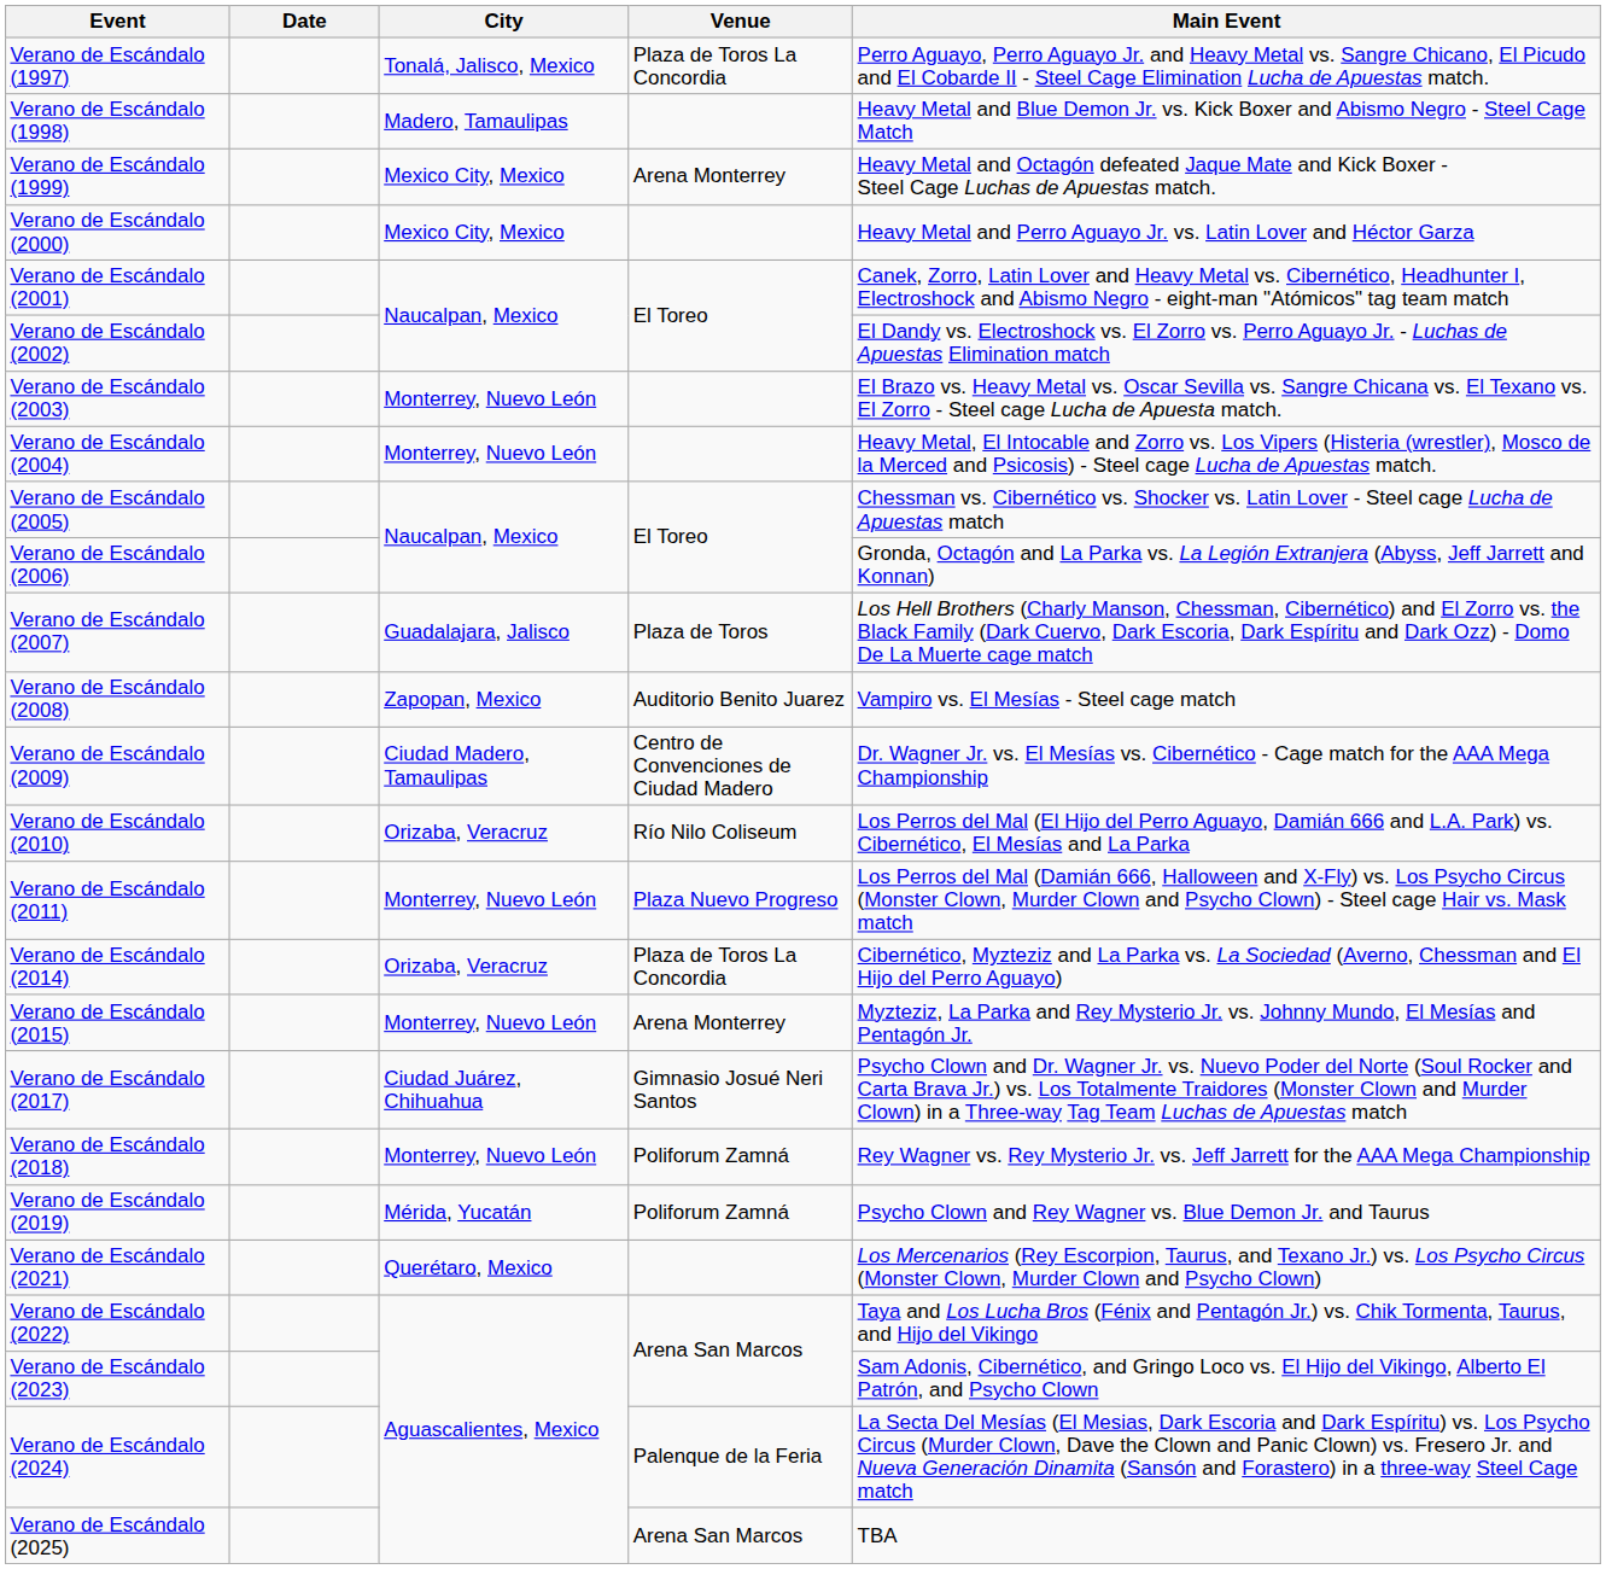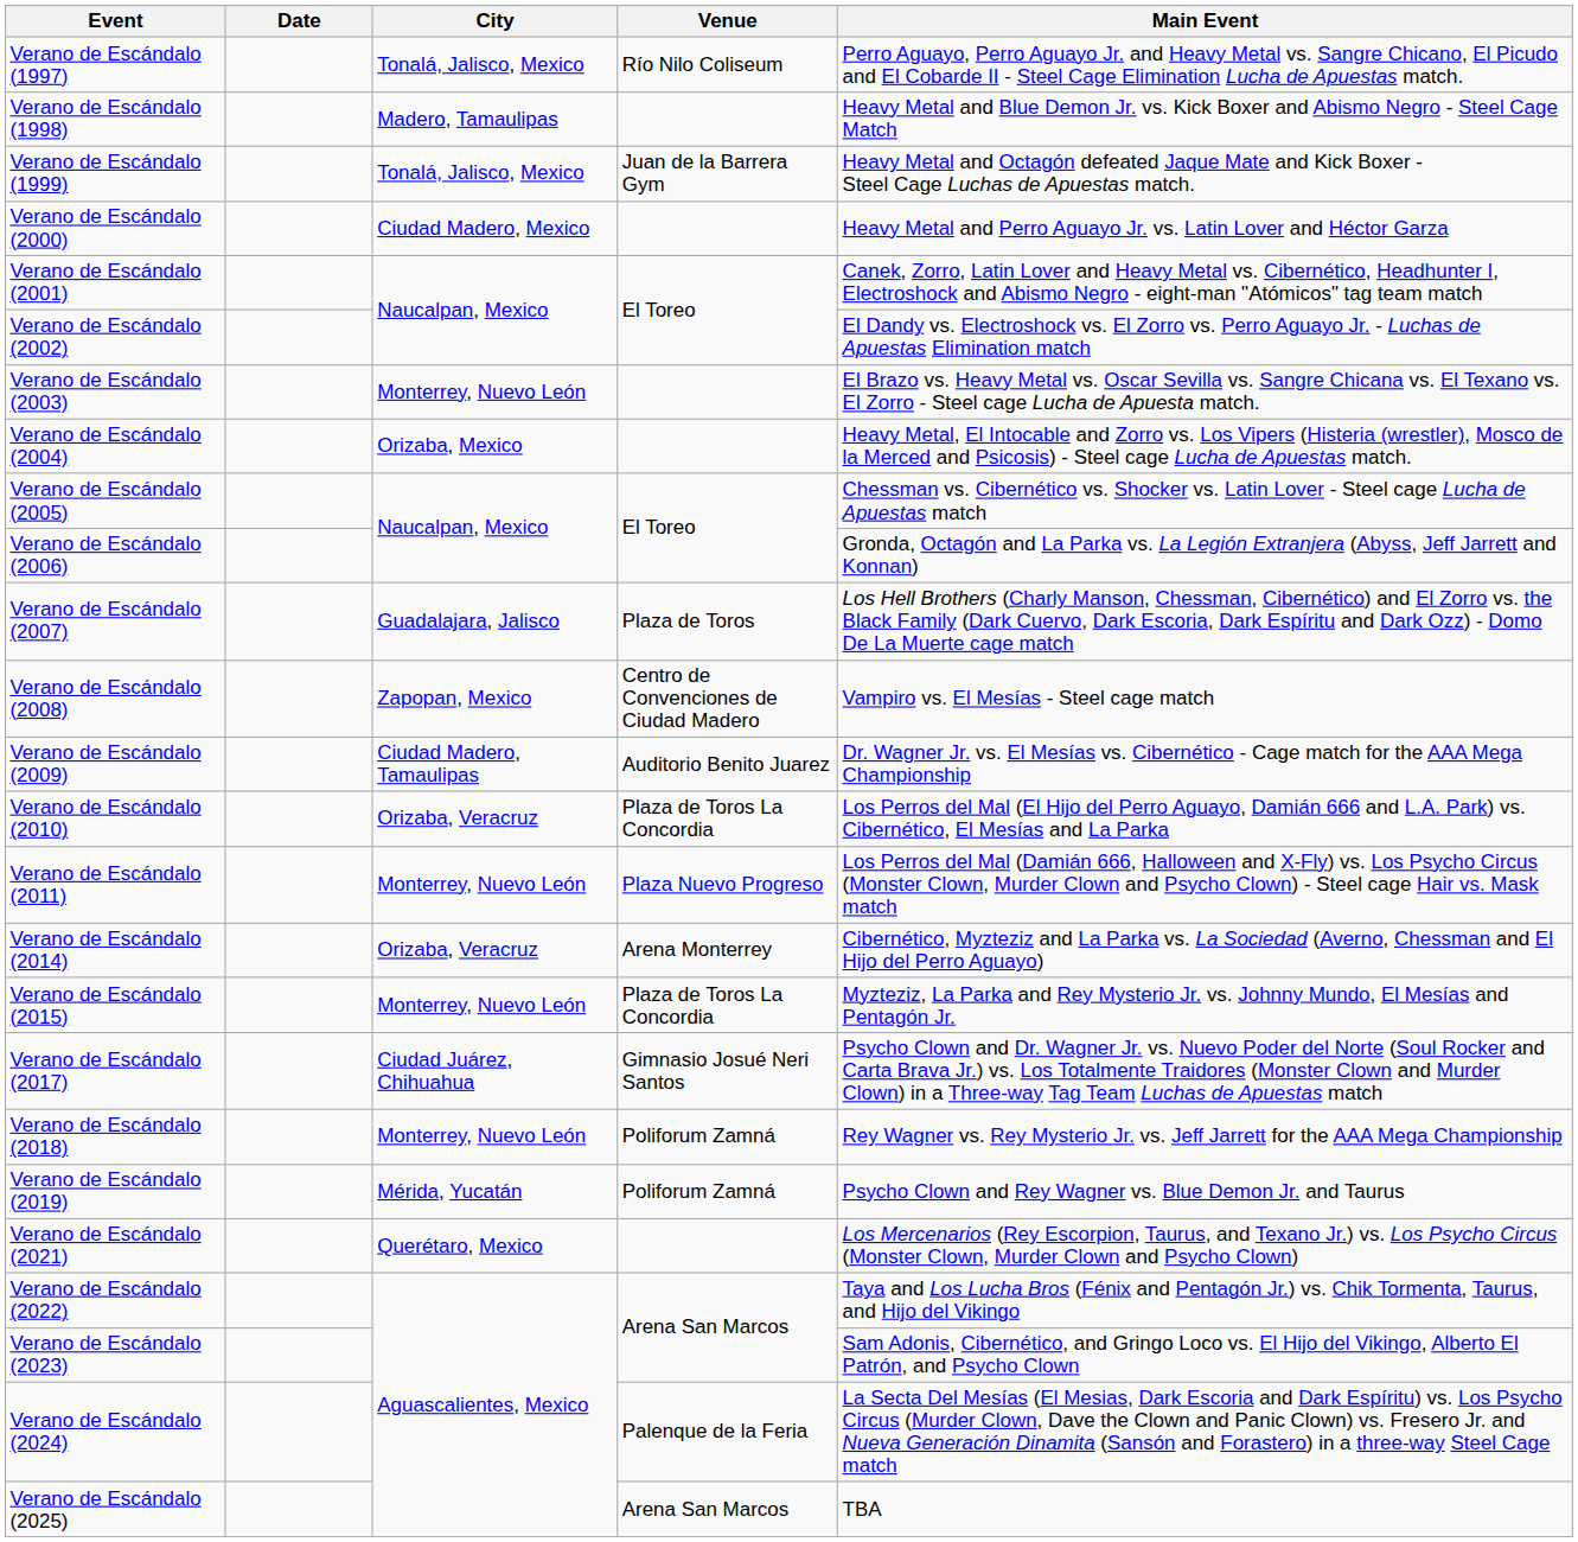 <table class="wikitable" align="center">
 <tr>
 <th width="9%">Event</th>
 <th width="6%">Date</th>
 <th width="10%">City</th>
 <th width="9%">Venue</th>
 <th width="30%">Main Event</th>
 </tr>
 <tr>
 <td><a href='#'>Verano de Escándalo (1997)</a></td>
 <td></td>
 <td><a href='#'>Tonalá, Jalisco</a>, <a href='#'>Mexico</a></td>
-<td>Plaza de Toros La Concordia</td>
+<td>Río Nilo Coliseum</td>
 <td><a href='#'>Perro Aguayo</a>, <a href='#'>Perro Aguayo Jr.</a> and <a href='#'>Heavy Metal</a> vs. <a href='#'>Sangre Chicano</a>, <a href='#'>El Picudo</a> and <a href='#'>El Cobarde II</a> - <a href='#'>Steel Cage Elimination</a> <em><a href='#'>Lucha de Apuestas</a></em> match.</td>
 </tr>
 <tr>
 <td><a href='#'>Verano de Escándalo (1998)</a></td>
 <td></td>
 <td><a href='#'>Madero</a>, <a href='#'>Tamaulipas</a></td>
 <td> </td>
 <td><a href='#'>Heavy Metal</a> and <a href='#'>Blue Demon Jr.</a> vs. Kick Boxer and <a href='#'>Abismo Negro</a> - <a href='#'>Steel Cage Match</a></td>
 </tr>
 <tr>
 <td><a href='#'>Verano de Escándalo (1999)</a></td>
 <td></td>
-<td><a href='#'>Mexico City</a>, <a href='#'>Mexico</a></td>
-<td>Arena Monterrey</td>
+<td><a href='#'>Tonalá, Jalisco</a>, <a href='#'>Mexico</a></td>
+<td>Juan de la Barrera Gym</td>
 <td><a href='#'>Heavy Metal</a> and <a href='#'>Octagón</a> defeated <a href='#'>Jaque Mate</a> and Kick Boxer -<br>Steel Cage <em>Luchas de Apuestas</em> match.</td>
 </tr>
 <tr>
 <td><a href='#'>Verano de Escándalo (2000)</a></td>
 <td></td>
-<td><a href='#'>Mexico City</a>, <a href='#'>Mexico</a></td>
+<td><a href='#'>Ciudad Madero</a>, <a href='#'>Mexico</a></td>
 <td> </td>
 <td><a href='#'>Heavy Metal</a> and <a href='#'>Perro Aguayo Jr.</a> vs. <a href='#'>Latin Lover</a> and <a href='#'>Héctor Garza</a></td>
 </tr>
 <tr>
 <td><a href='#'>Verano de Escándalo (2001)</a></td>
 <td></td>
 <td rowspan=2><a href='#'>Naucalpan</a>, <a href='#'>Mexico</a></td>
 <td rowspan=2>El Toreo</td>
 <td><a href='#'>Canek</a>, <a href='#'>Zorro</a>, <a href='#'>Latin Lover</a> and <a href='#'>Heavy Metal</a> vs. <a href='#'>Cibernético</a>, <a href='#'>Headhunter I</a>, <a href='#'>Electroshock</a> and <a href='#'>Abismo Negro</a> - eight-man "Atómicos" tag team match</td>
 </tr>
 <tr>
 <td><a href='#'>Verano de Escándalo (2002)</a></td>
 <td></td>
 <td><a href='#'>El Dandy</a> vs. <a href='#'>Electroshock</a> vs. <a href='#'>El Zorro</a> vs. <a href='#'>Perro Aguayo Jr.</a> - <em><a href='#'>Luchas de Apuestas</a></em> <a href='#'>Elimination match</a></td>
 </tr>
 <tr>
 <td><a href='#'>Verano de Escándalo (2003)</a></td>
 <td></td>
 <td><a href='#'>Monterrey</a>, <a href='#'>Nuevo León</a></td>
 <td> </td>
 <td><a href='#'>El Brazo</a> vs. <a href='#'>Heavy Metal</a> vs. <a href='#'>Oscar Sevilla</a> vs. <a href='#'>Sangre Chicana</a> vs. <a href='#'>El Texano</a> vs. <a href='#'>El Zorro</a> - Steel cage <em>Lucha de Apuesta</em> match.</td>
 </tr>
 <tr>
 <td><a href='#'>Verano de Escándalo (2004)</a></td>
 <td></td>
-<td><a href='#'>Monterrey</a>, <a href='#'>Nuevo León</a></td>
+<td><a href='#'>Orizaba</a>, <a href='#'>Mexico</a></td>
 <td> </td>
 <td><a href='#'>Heavy Metal</a>, <a href='#'>El Intocable</a> and <a href='#'>Zorro</a> vs. <a href='#'>Los Vipers</a> (<a href='#'>Histeria (wrestler)</a>, <a href='#'>Mosco de la Merced</a> and <a href='#'>Psicosis</a>) - Steel cage <em><a href='#'>Lucha de Apuestas</a></em> match.</td>
 </tr>
 <tr>
 <td><a href='#'>Verano de Escándalo (2005)</a></td>
 <td></td>
 <td rowspan=2><a href='#'>Naucalpan</a>, <a href='#'>Mexico</a></td>
 <td rowspan=2>El Toreo</td>
 <td><a href='#'>Chessman</a> vs. <a href='#'>Cibernético</a> vs. <a href='#'>Shocker</a> vs. <a href='#'>Latin Lover</a> - Steel cage <em><a href='#'>Lucha de Apuestas</a></em> match</td>
 </tr>
 <tr>
 <td><a href='#'>Verano de Escándalo (2006)</a></td>
 <td></td>
 <td>Gronda, <a href='#'>Octagón</a> and <a href='#'>La Parka</a> vs. <em><a href='#'>La Legión Extranjera</a></em> (<a href='#'>Abyss</a>, <a href='#'>Jeff Jarrett</a> and <a href='#'>Konnan</a>)</td>
 </tr>
 <tr>
 <td><a href='#'>Verano de Escándalo (2007)</a></td>
 <td></td>
 <td><a href='#'>Guadalajara</a>, <a href='#'>Jalisco</a></td>
 <td>Plaza de Toros</td>
 <td><em>Los Hell Brothers</em> (<a href='#'>Charly Manson</a>, <a href='#'>Chessman</a>, <a href='#'>Cibernético</a>) and <a href='#'>El Zorro</a> vs. <a href='#'>the Black Family</a> (<a href='#'>Dark Cuervo</a>, <a href='#'>Dark Escoria</a>, <a href='#'>Dark Espíritu</a> and <a href='#'>Dark Ozz</a>) - <a href='#'>Domo De La Muerte cage match</a></td>
 </tr>
 <tr>
 <td><a href='#'>Verano de Escándalo (2008)</a></td>
 <td></td>
 <td><a href='#'>Zapopan</a>, <a href='#'>Mexico</a></td>
-<td>Auditorio Benito Juarez</td>
+<td>Centro de Convenciones de Ciudad Madero</td>
 <td><a href='#'>Vampiro</a> vs. <a href='#'>El Mesías</a> - Steel cage match</td>
 </tr>
 <tr>
 <td><a href='#'>Verano de Escándalo (2009)</a></td>
 <td></td>
 <td><a href='#'>Ciudad Madero</a>, <a href='#'>Tamaulipas</a></td>
-<td>Centro de Convenciones de Ciudad Madero</td>
+<td>Auditorio Benito Juarez</td>
 <td><a href='#'>Dr. Wagner Jr.</a> vs. <a href='#'>El Mesías</a> vs. <a href='#'>Cibernético</a> - Cage match for the <a href='#'>AAA Mega Championship</a></td>
 </tr>
 <tr>
 <td><a href='#'>Verano de Escándalo (2010)</a></td>
 <td></td>
 <td><a href='#'>Orizaba</a>,  <a href='#'>Veracruz</a></td>
-<td>Río Nilo Coliseum</td>
+<td>Plaza de Toros La Concordia</td>
 <td><a href='#'>Los Perros del Mal</a> (<a href='#'>El Hijo del Perro Aguayo</a>, <a href='#'>Damián 666</a> and <a href='#'>L.A. Park</a>) vs. <a href='#'>Cibernético</a>, <a href='#'>El Mesías</a> and <a href='#'>La Parka</a></td>
 </tr>
 <tr>
 <td><a href='#'>Verano de Escándalo (2011)</a></td>
 <td></td>
 <td><a href='#'>Monterrey</a>, <a href='#'>Nuevo León</a></td>
 <td><a href='#'>Plaza Nuevo Progreso</a></td>
 <td><a href='#'>Los Perros del Mal</a> (<a href='#'>Damián 666</a>, <a href='#'>Halloween</a> and <a href='#'>X-Fly</a>) vs. <a href='#'>Los Psycho Circus</a> (<a href='#'>Monster Clown</a>, <a href='#'>Murder Clown</a> and <a href='#'>Psycho Clown</a>) - Steel cage <a href='#'>Hair vs. Mask match</a></td>
 </tr>
 <tr>
 <td><a href='#'>Verano de Escándalo (2014)</a></td>
 <td></td>
 <td><a href='#'>Orizaba</a>, <a href='#'>Veracruz</a></td>
-<td>Plaza de Toros La Concordia</td>
+<td>Arena Monterrey</td>
 <td><a href='#'>Cibernético</a>, <a href='#'>Myzteziz</a> and <a href='#'>La Parka</a> vs. <em><a href='#'>La Sociedad</a></em> (<a href='#'>Averno</a>, <a href='#'>Chessman</a> and <a href='#'>El Hijo del Perro Aguayo</a>)</td>
 </tr>
 <tr>
 <td><a href='#'>Verano de Escándalo (2015)</a></td>
 <td></td>
 <td><a href='#'>Monterrey</a>, <a href='#'>Nuevo León</a></td>
-<td>Arena Monterrey</td>
+<td>Plaza de Toros La Concordia</td>
 <td><a href='#'>Myzteziz</a>, <a href='#'>La Parka</a> and <a href='#'>Rey Mysterio Jr.</a> vs. <a href='#'>Johnny Mundo</a>, <a href='#'>El Mesías</a> and <a href='#'>Pentagón Jr.</a></td>
 </tr>
 <tr>
 <td><a href='#'>Verano de Escándalo (2017)</a></td>
 <td></td>
 <td><a href='#'>Ciudad Juárez</a>, <a href='#'>Chihuahua</a></td>
 <td>Gimnasio Josué Neri Santos</td>
 <td><a href='#'>Psycho Clown</a> and <a href='#'>Dr. Wagner Jr.</a> vs. <a href='#'>Nuevo Poder del Norte</a> (<a href='#'>Soul Rocker</a> and <a href='#'>Carta Brava Jr.</a>) vs. <a href='#'>Los Totalmente Traidores</a> (<a href='#'>Monster Clown</a> and <a href='#'>Murder Clown</a>) in a <a href='#'>Three-way</a> <a href='#'>Tag Team</a> <em><a href='#'>Luchas de Apuestas</a></em> match</td>
 </tr>
 <tr>
 <td><a href='#'>Verano de Escándalo (2018)</a></td>
 <td></td>
 <td><a href='#'>Monterrey</a>, <a href='#'>Nuevo León</a></td>
 <td>Poliforum Zamná</td>
 <td><a href='#'>Rey Wagner</a> vs. <a href='#'>Rey Mysterio Jr.</a> vs. <a href='#'>Jeff Jarrett</a> for the <a href='#'>AAA Mega Championship</a></td>
 </tr>
 <tr>
 <td><a href='#'>Verano de Escándalo (2019)</a></td>
 <td></td>
 <td><a href='#'>Mérida</a>, <a href='#'>Yucatán</a></td>
 <td>Poliforum Zamná</td>
 <td><a href='#'>Psycho Clown</a> and <a href='#'>Rey Wagner</a> vs. <a href='#'>Blue Demon Jr.</a> and Taurus</td>
 </tr>
 <tr>
 <td><a href='#'>Verano de Escándalo (2021)</a></td>
 <td></td>
 <td><a href='#'>Querétaro</a>, <a href='#'>Mexico</a></td>
 <td></td>
 <td><em><a href='#'>Los Mercenarios</a></em> (<a href='#'>Rey Escorpion</a>, <a href='#'>Taurus</a>, and <a href='#'>Texano Jr.</a>) vs. <em><a href='#'>Los Psycho Circus</a></em> (<a href='#'>Monster Clown</a>, <a href='#'>Murder Clown</a> and <a href='#'>Psycho Clown</a>)</td>
 </tr>
 <tr>
 <td><a href='#'>Verano de Escándalo (2022)</a></td>
 <td></td>
 <td rowspan=4><a href='#'>Aguascalientes</a>, <a href='#'>Mexico</a></td>
 <td rowspan=2>Arena San Marcos</td>
 <td><a href='#'>Taya</a> and <em><a href='#'>Los Lucha Bros</a></em> (<a href='#'>Fénix</a> and <a href='#'>Pentagón Jr.</a>) vs. <a href='#'>Chik Tormenta</a>, <a href='#'>Taurus</a>, and <a href='#'>Hijo del Vikingo</a></td>
 </tr>
 <tr>
 <td><a href='#'>Verano de Escándalo (2023)</a></td>
 <td></td>
 <td><a href='#'>Sam Adonis</a>, <a href='#'>Cibernético</a>, and Gringo Loco vs. <a href='#'>El Hijo del Vikingo</a>, <a href='#'>Alberto El Patrón</a>, and <a href='#'>Psycho Clown</a></td>
 </tr>
 <tr>
 <td><a href='#'>Verano de Escándalo (2024)</a></td>
 <td></td>
 <td>Palenque de la Feria</td>
 <td><a href='#'>La Secta Del Mesías</a> (<a href='#'>El Mesias</a>, <a href='#'>Dark Escoria</a> and <a href='#'>Dark Espíritu</a>) vs. <a href='#'>Los Psycho Circus</a> (<a href='#'>Murder Clown</a>, Dave the Clown and Panic Clown) vs. Fresero Jr. and <em><a href='#'>Nueva Generación Dinamita</a></em> (<a href='#'>Sansón</a> and <a href='#'>Forastero</a>) in a <a href='#'>three-way</a> <a href='#'>Steel Cage match</a></td>
 </tr>
 <tr>
 <td><a href='#'>Verano de Escándalo</a> (2025)</td>
 <td></td>
 <td>Arena San Marcos</td>
 <td>TBA</td>
 </tr>
 </table>
